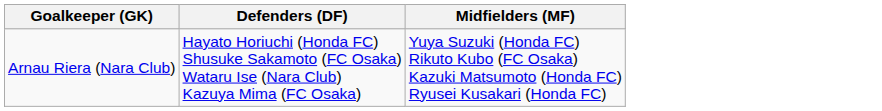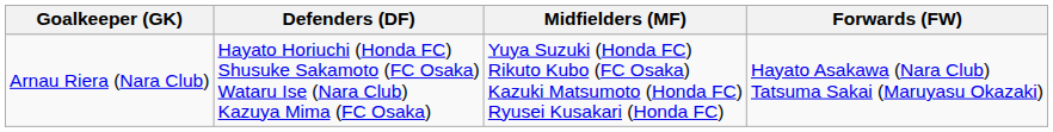 <table class="wikitable" style="text-align:left; font-size:100%;">
 <tr style="background:#cccccc;">
 <th>Goalkeeper (GK)</th>
 <th>Defenders (DF)</th>
 <th>Midfielders (MF)</th>
+<th>Forwards (FW)</th>
 </tr>
 <tr>
 <td> <a href='#'>Arnau Riera</a> (<a href='#'>Nara Club</a>)</td>
 <td> <a href='#'>Hayato Horiuchi</a> (<a href='#'>Honda FC</a>)<br> <a href='#'>Shusuke Sakamoto</a> (<a href='#'>FC Osaka</a>)<br> <a href='#'>Wataru Ise</a> (<a href='#'>Nara Club</a>)<br> <a href='#'>Kazuya Mima</a> (<a href='#'>FC Osaka</a>)</td>
 <td> <a href='#'>Yuya Suzuki</a> (<a href='#'>Honda FC</a>)<br> <a href='#'>Rikuto Kubo</a> (<a href='#'>FC Osaka</a>)<br> <a href='#'>Kazuki Matsumoto</a> (<a href='#'>Honda FC</a>)<br> <a href='#'>Ryusei Kusakari</a> (<a href='#'>Honda FC</a>)</td>
+<td> <a href='#'>Hayato Asakawa</a> (<a href='#'>Nara Club</a>)<br> <a href='#'>Tatsuma Sakai</a> (<a href='#'>Maruyasu Okazaki</a>)</td>
 </tr>
 </table>
